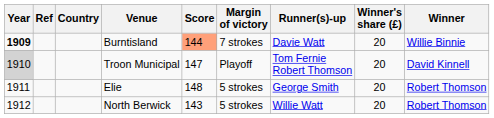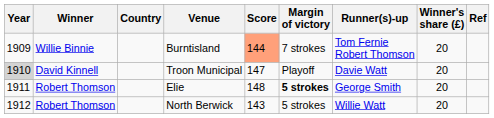 <table class="wikitable">
 <tr>
 <th>Year</th>
-<th>Ref</th>
+<th>Winner</th>
 <th>Country</th>
 <th>Venue</th>
 <th>Score</th>
 <th>Margin<br>of victory</th>
 <th>Runner(s)-up</th>
 <th>Winner's<br>share (£)</th>
-<th>Winner</th>
+<th>Ref</th>
 </tr>
 <tr>
-<td><strong>1909</strong></td>
-<td></td>
+<td>1909</td>
+<td><a href='#'>Willie Binnie</a></td>
 <td></td>
 <td>Burntisland</td>
 <td style="background: lightsalmon;">144</td>
 <td>7 strokes</td>
-<td> <a href='#'>Davie Watt</a></td>
+<td> <a href='#'>Tom Fernie</a><br> <a href='#'>Robert Thomson</a></td>
 <td align=center>20</td>
-<td><a href='#'>Willie Binnie</a></td>
+<td></td>
 </tr>
 <tr>
 <td style="background: lightgrey;">1910</td>
-<td></td>
+<td><a href='#'>David Kinnell</a></td>
 <td></td>
 <td>Troon Municipal</td>
 <td>147</td>
 <td>Playoff</td>
-<td> <a href='#'>Tom Fernie</a><br> <a href='#'>Robert Thomson</a></td>
+<td> <a href='#'>Davie Watt</a></td>
 <td align=center>20</td>
-<td><a href='#'>David Kinnell</a></td>
+<td></td>
 </tr>
 <tr>
 <td>1911</td>
-<td></td>
+<td><a href='#'>Robert Thomson</a></td>
 <td></td>
 <td>Elie</td>
 <td>148</td>
-<td>5 strokes</td>
+<td><strong>5 strokes</strong></td>
 <td> <a href='#'>George Smith</a></td>
 <td align=center>20</td>
-<td><a href='#'>Robert Thomson</a></td>
+<td></td>
 </tr>
 <tr>
 <td>1912</td>
-<td></td>
+<td><a href='#'>Robert Thomson</a></td>
 <td></td>
 <td>North Berwick</td>
 <td>143</td>
 <td>5 strokes</td>
 <td> <a href='#'>Willie Watt</a></td>
 <td align=center>20</td>
-<td><a href='#'>Robert Thomson</a></td>
+<td></td>
 </tr>
 </table>
